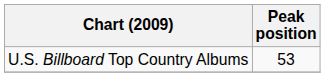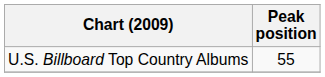 <table class="wikitable">
 <tr>
 <th>Chart (2009)</th>
 <th>Peak<br>position</th>
 </tr>
 <tr>
 <td>U.S. <em>Billboard</em> Top Country Albums</td>
-<td align="center">53</td>
+<td align="center">55</td>
 </tr>
 <tr>
 </tr>
 </table>
